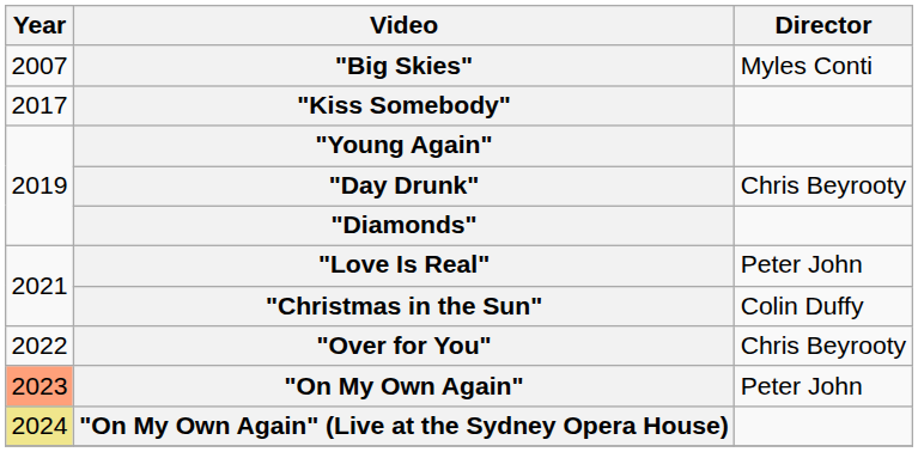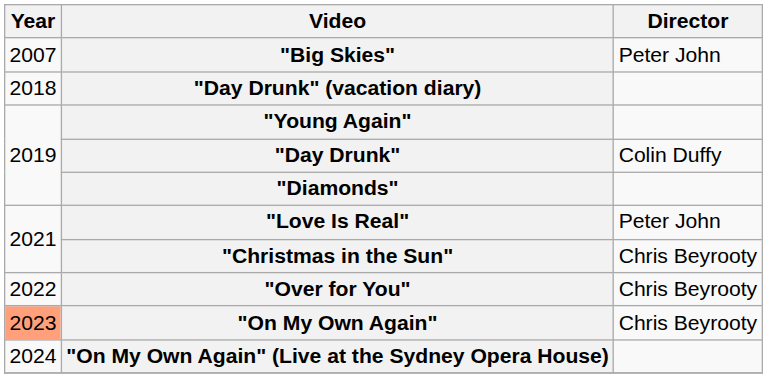 <table class="wikitable plainrowheaders">
 <tr>
 <th>Year</th>
 <th>Video</th>
 <th>Director</th>
 </tr>
 <tr>
 <td>2007</td>
 <th scope="row">"Big Skies"</th>
-<td>Myles Conti</td>
+<td>Peter John</td>
 </tr>
 <tr>
-<td>2017</td>
-<th scope="row">"Kiss Somebody"</th>
+<td>2018</td>
+<th scope="row">"Day Drunk" (vacation diary)</th>
 <td></td>
 </tr>
 <tr>
 <td rowspan="3">2019</td>
 <th scope="row">"Young Again"</th>
 <td></td>
 </tr>
 <tr>
 <th scope="row">"Day Drunk"</th>
-<td>Chris Beyrooty</td>
+<td>Colin Duffy</td>
 </tr>
 <tr>
 <th scope="row">"Diamonds"</th>
 <td></td>
 </tr>
 <tr>
 <td rowspan="2">2021</td>
 <th scope="row">"Love Is Real"</th>
 <td>Peter John</td>
 </tr>
 <tr>
 <th scope="row">"Christmas in the Sun"</th>
-<td>Colin Duffy</td>
+<td>Chris Beyrooty</td>
 </tr>
 <tr>
 <td>2022</td>
 <th scope="row">"Over for You"</th>
 <td>Chris Beyrooty</td>
 </tr>
 <tr>
 <td style="background: lightsalmon;">2023</td>
 <th scope="row">"On My Own Again"</th>
-<td>Peter John</td>
+<td>Chris Beyrooty</td>
 </tr>
 <tr>
-<td style="background: khaki;">2024</td>
+<td>2024</td>
 <th scope="row">"On My Own Again" (Live at the Sydney Opera House)</th>
 <td></td>
 </tr>
 <tr>
 </tr>
 </table>
